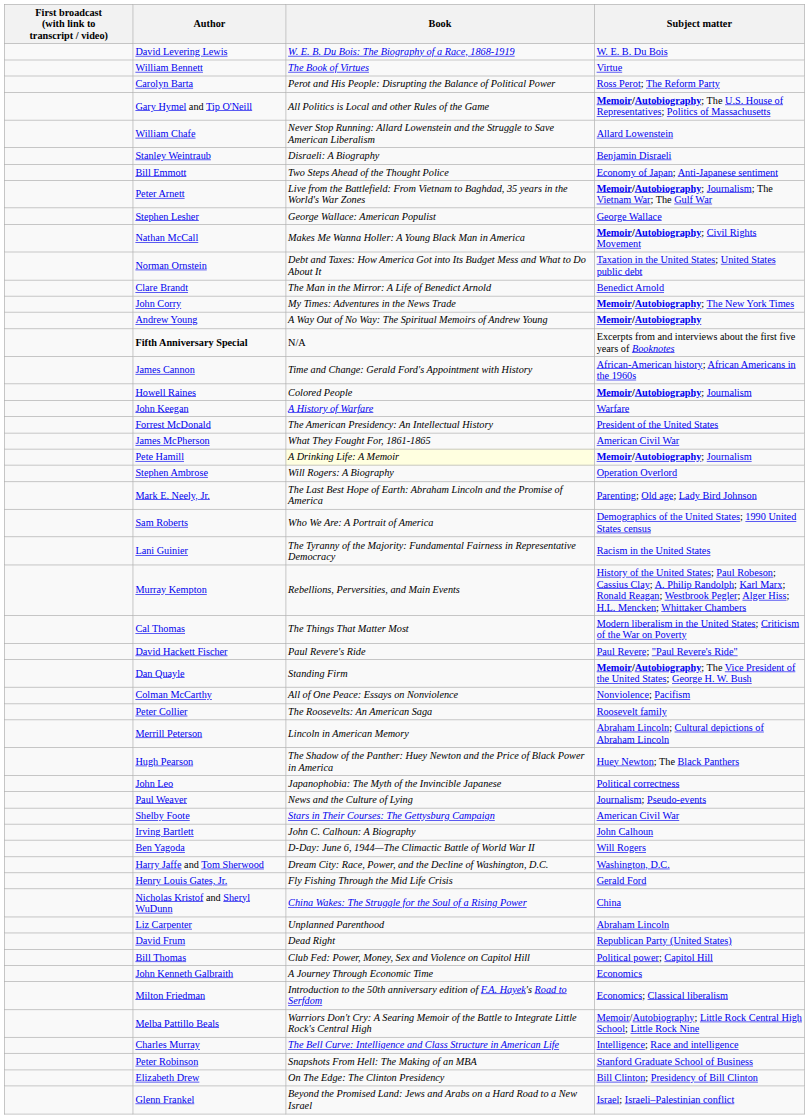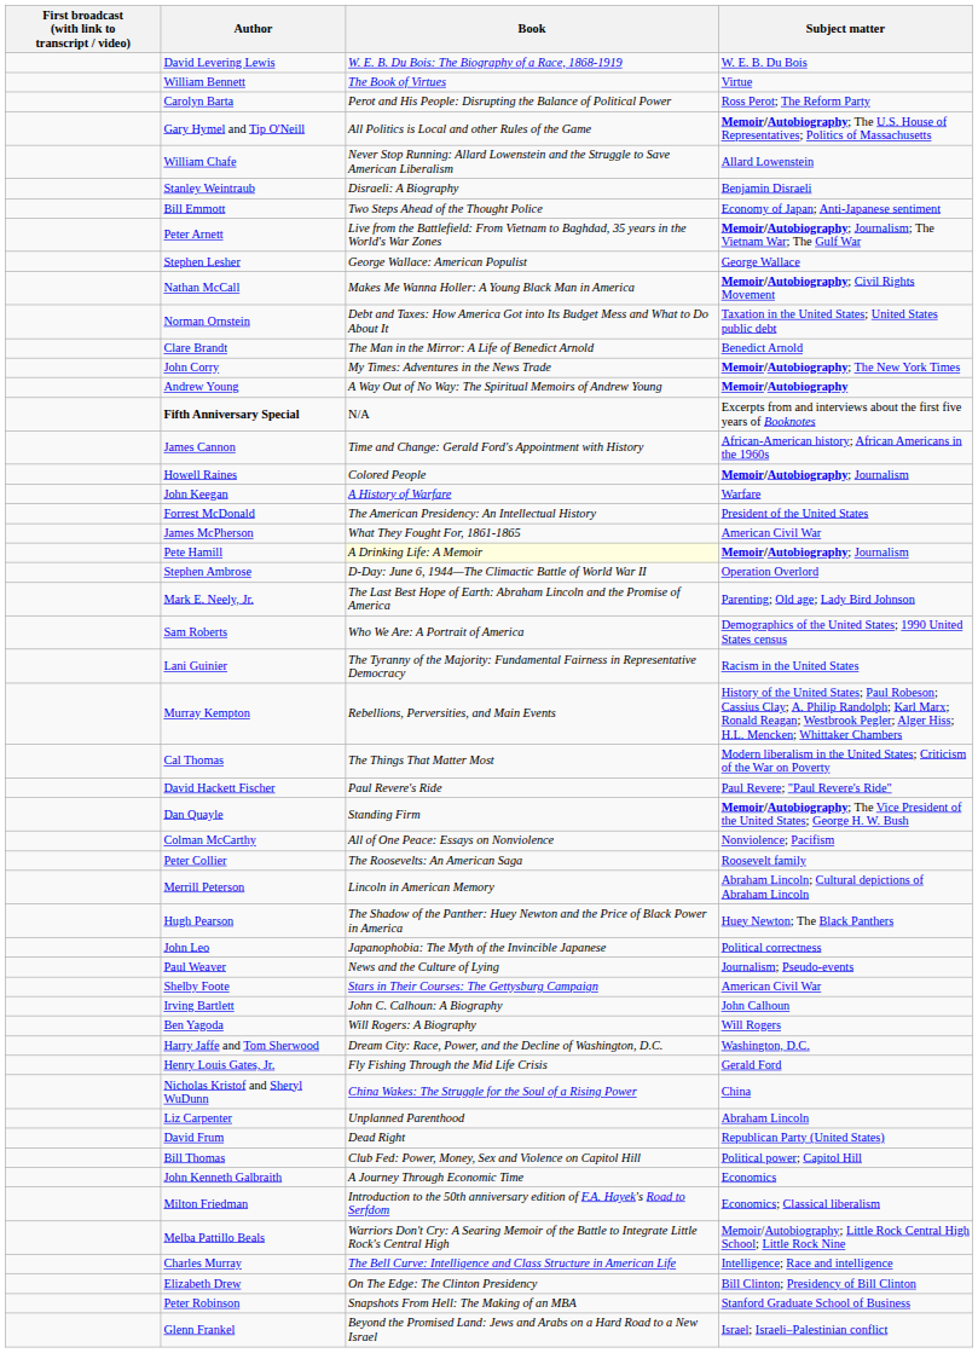 <table class="wikitable" width="99%">
 <tr>
 <th width="100">First broadcast<br>(with link to<br>transcript / video)</th>
 <th width="120">Author</th>
 <th width="250">Book</th>
 <th width="150">Subject matter</th>
 </tr>
 <tr>
 <td></td>
 <td><a href='#'>David Levering Lewis</a></td>
 <td><em><a href='#'>W. E. B. Du Bois: The Biography of a Race, 1868-1919</a></em></td>
 <td><a href='#'>W. E. B. Du Bois</a></td>
 </tr>
 <tr>
 <td></td>
 <td><a href='#'>William Bennett</a></td>
 <td><em><a href='#'>The Book of Virtues</a></em></td>
 <td><a href='#'>Virtue</a></td>
 </tr>
 <tr>
 <td></td>
 <td><a href='#'>Carolyn Barta</a></td>
 <td><em>Perot and His People: Disrupting the Balance of Political Power</em></td>
 <td><a href='#'>Ross Perot</a>; <a href='#'>The Reform Party</a></td>
 </tr>
 <tr>
 <td></td>
 <td><a href='#'>Gary Hymel</a> and <a href='#'>Tip O'Neill</a></td>
 <td><em>All Politics is Local and other Rules of the Game</em></td>
 <td><strong><a href='#'>Memoir</a>/<a href='#'>Autobiography</a></strong>; The <a href='#'>U.S. House of Representatives</a>; <a href='#'>Politics of Massachusetts</a></td>
 </tr>
 <tr>
 <td></td>
 <td><a href='#'>William Chafe</a></td>
 <td><em>Never Stop Running: Allard Lowenstein and the Struggle to Save American Liberalism</em></td>
 <td><a href='#'>Allard Lowenstein</a></td>
 </tr>
 <tr>
 <td></td>
 <td><a href='#'>Stanley Weintraub</a></td>
 <td><em>Disraeli: A Biography</em></td>
 <td><a href='#'>Benjamin Disraeli</a></td>
 </tr>
 <tr>
 <td></td>
 <td><a href='#'>Bill Emmott</a></td>
 <td><em>Two Steps Ahead of the Thought Police</em></td>
 <td><a href='#'>Economy of Japan</a>; <a href='#'>Anti-Japanese sentiment</a></td>
 </tr>
 <tr>
 <td></td>
 <td><a href='#'>Peter Arnett</a></td>
 <td><em>Live from the Battlefield: From Vietnam to Baghdad, 35 years in the World's War Zones</em></td>
 <td><strong><a href='#'>Memoir</a>/<a href='#'>Autobiography</a></strong>; <a href='#'>Journalism</a>; The <a href='#'>Vietnam War</a>; The <a href='#'>Gulf War</a></td>
 </tr>
 <tr>
 <td></td>
 <td><a href='#'>Stephen Lesher</a></td>
 <td><em>George Wallace: American Populist</em></td>
 <td><a href='#'>George Wallace</a></td>
 </tr>
 <tr>
 <td></td>
 <td><a href='#'>Nathan McCall</a></td>
 <td><em>Makes Me Wanna Holler: A Young Black Man in America</em></td>
 <td><strong><a href='#'>Memoir</a>/<a href='#'>Autobiography</a></strong>; <a href='#'>Civil Rights Movement</a></td>
 </tr>
 <tr>
 <td></td>
 <td><a href='#'>Norman Ornstein</a></td>
 <td><em>Debt and Taxes: How America Got into Its Budget Mess and What to Do About It</em></td>
 <td><a href='#'>Taxation in the United States</a>; <a href='#'>United States public debt</a></td>
 </tr>
 <tr>
 <td></td>
 <td><a href='#'>Clare Brandt</a></td>
 <td><em>The Man in the Mirror: A Life of Benedict Arnold</em></td>
 <td><a href='#'>Benedict Arnold</a></td>
 </tr>
 <tr>
 <td></td>
 <td><a href='#'>John Corry</a></td>
 <td><em>My Times: Adventures in the News Trade</em></td>
 <td><strong><a href='#'>Memoir</a>/<a href='#'>Autobiography</a></strong>; <a href='#'>The New York Times</a></td>
 </tr>
 <tr>
 <td></td>
 <td><a href='#'>Andrew Young</a></td>
 <td><em>A Way Out of No Way: The Spiritual Memoirs of Andrew Young</em></td>
 <td><strong><a href='#'>Memoir</a>/<a href='#'>Autobiography</a></strong></td>
 </tr>
 <tr>
 <td></td>
 <td><strong>Fifth Anniversary Special</strong></td>
 <td>N/A</td>
 <td>Excerpts from and interviews about the first five years of <em><a href='#'>Booknotes</a></em></td>
 </tr>
 <tr>
 <td></td>
 <td><a href='#'>James Cannon</a></td>
 <td><em>Time and Change: Gerald Ford's Appointment with History</em></td>
 <td><a href='#'>African-American history</a>; <a href='#'>African Americans in the 1960s</a></td>
 </tr>
 <tr>
 <td></td>
 <td><a href='#'>Howell Raines</a></td>
 <td><em>Colored People</em></td>
 <td><strong><a href='#'>Memoir</a>/<a href='#'>Autobiography</a></strong>; <a href='#'>Journalism</a></td>
 </tr>
 <tr>
 <td></td>
 <td><a href='#'>John Keegan</a></td>
 <td><em><a href='#'>A History of Warfare</a></em></td>
 <td><a href='#'>Warfare</a></td>
 </tr>
 <tr>
 <td></td>
 <td><a href='#'>Forrest McDonald</a></td>
 <td><em>The American Presidency: An Intellectual History</em></td>
 <td><a href='#'>President of the United States</a></td>
 </tr>
 <tr>
 <td></td>
 <td><a href='#'>James McPherson</a></td>
 <td><em>What They Fought For, 1861-1865</em></td>
 <td><a href='#'>American Civil War</a></td>
 </tr>
 <tr>
 <td></td>
 <td><a href='#'>Pete Hamill</a></td>
 <td style="background: lightyellow;"><em>A Drinking Life: A Memoir</em></td>
 <td><strong><a href='#'>Memoir</a>/<a href='#'>Autobiography</a></strong>; <a href='#'>Journalism</a></td>
 </tr>
 <tr>
 <td></td>
 <td><a href='#'>Stephen Ambrose</a></td>
-<td><em>Will Rogers: A Biography</em></td>
+<td><em>D-Day: June 6, 1944—The Climactic Battle of World War II</em></td>
 <td><a href='#'>Operation Overlord</a></td>
 </tr>
 <tr>
 <td></td>
 <td><a href='#'>Mark E. Neely, Jr.</a></td>
 <td><em>The Last Best Hope of Earth: Abraham Lincoln and the Promise of America</em></td>
 <td><a href='#'>Parenting</a>; <a href='#'>Old age</a>; <a href='#'>Lady Bird Johnson</a></td>
 </tr>
 <tr>
 <td></td>
 <td><a href='#'>Sam Roberts</a></td>
 <td><em>Who We Are: A Portrait of America</em></td>
 <td><a href='#'>Demographics of the United States</a>; <a href='#'>1990 United States census</a></td>
 </tr>
 <tr>
 <td></td>
 <td><a href='#'>Lani Guinier</a></td>
 <td><em>The Tyranny of the Majority: Fundamental Fairness in Representative Democracy</em></td>
 <td><a href='#'>Racism in the United States</a></td>
 </tr>
 <tr>
 <td></td>
 <td><a href='#'>Murray Kempton</a></td>
 <td><em>Rebellions, Perversities, and Main Events</em></td>
 <td><a href='#'>History of the United States</a>; <a href='#'>Paul Robeson</a>; <a href='#'>Cassius Clay</a>; <a href='#'>A. Philip Randolph</a>; <a href='#'>Karl Marx</a>; <a href='#'>Ronald Reagan</a>; <a href='#'>Westbrook Pegler</a>; <a href='#'>Alger Hiss</a>; <a href='#'>H.L. Mencken</a>; <a href='#'>Whittaker Chambers</a></td>
 </tr>
 <tr>
 <td></td>
 <td><a href='#'>Cal Thomas</a></td>
 <td><em>The Things That Matter Most</em></td>
 <td><a href='#'>Modern liberalism in the United States</a>; <a href='#'>Criticism of the War on Poverty</a></td>
 </tr>
 <tr>
 <td></td>
 <td><a href='#'>David Hackett Fischer</a></td>
 <td><em>Paul Revere's Ride</em></td>
 <td><a href='#'>Paul Revere</a>; <a href='#'>"Paul Revere's Ride"</a></td>
 </tr>
 <tr>
 <td></td>
 <td><a href='#'>Dan Quayle</a></td>
 <td><em>Standing Firm</em></td>
 <td><strong><a href='#'>Memoir</a>/<a href='#'>Autobiography</a></strong>; The <a href='#'>Vice President of the United States</a>; <a href='#'>George H. W. Bush</a></td>
 </tr>
 <tr>
 <td></td>
 <td><a href='#'>Colman McCarthy</a></td>
 <td><em>All of One Peace: Essays on Nonviolence</em></td>
 <td><a href='#'>Nonviolence</a>; <a href='#'>Pacifism</a></td>
 </tr>
 <tr>
 <td></td>
 <td><a href='#'>Peter Collier</a></td>
 <td><em>The Roosevelts: An American Saga</em></td>
 <td><a href='#'>Roosevelt family</a></td>
 </tr>
 <tr>
 <td></td>
 <td><a href='#'>Merrill Peterson</a></td>
 <td><em>Lincoln in American Memory</em></td>
 <td><a href='#'>Abraham Lincoln</a>; <a href='#'>Cultural depictions of Abraham Lincoln</a></td>
 </tr>
 <tr>
 <td></td>
 <td><a href='#'>Hugh Pearson</a></td>
 <td><em>The Shadow of the Panther: Huey Newton and the Price of Black Power in America</em></td>
 <td><a href='#'>Huey Newton</a>; The <a href='#'>Black Panthers</a></td>
 </tr>
 <tr>
 <td></td>
 <td><a href='#'>John Leo</a></td>
 <td><em>Japanophobia: The Myth of the Invincible Japanese</em></td>
 <td><a href='#'>Political correctness</a></td>
 </tr>
 <tr>
 <td></td>
 <td><a href='#'>Paul Weaver</a></td>
 <td><em>News and the Culture of Lying</em></td>
 <td><a href='#'>Journalism</a>; <a href='#'>Pseudo-events</a></td>
 </tr>
 <tr>
 <td></td>
 <td><a href='#'>Shelby Foote</a></td>
 <td><em><a href='#'>Stars in Their Courses: The Gettysburg Campaign</a></em></td>
 <td><a href='#'>American Civil War</a></td>
 </tr>
 <tr>
 <td></td>
 <td><a href='#'>Irving Bartlett</a></td>
 <td><em>John C. Calhoun: A Biography</em></td>
 <td><a href='#'>John Calhoun</a></td>
 </tr>
 <tr>
 <td></td>
 <td><a href='#'>Ben Yagoda</a></td>
-<td><em>D-Day: June 6, 1944—The Climactic Battle of World War II</em></td>
+<td><em>Will Rogers: A Biography</em></td>
 <td><a href='#'>Will Rogers</a></td>
 </tr>
 <tr>
 <td></td>
 <td><a href='#'>Harry Jaffe</a> and <a href='#'>Tom Sherwood</a></td>
 <td><em>Dream City: Race, Power, and the Decline of Washington, D.C.</em></td>
 <td><a href='#'>Washington, D.C.</a></td>
 </tr>
 <tr>
 <td></td>
 <td><a href='#'>Henry Louis Gates, Jr.</a></td>
 <td><em>Fly Fishing Through the Mid Life Crisis</em></td>
 <td><a href='#'>Gerald Ford</a></td>
 </tr>
 <tr>
 <td></td>
 <td><a href='#'>Nicholas Kristof</a> and <a href='#'>Sheryl WuDunn</a></td>
 <td><em><a href='#'>China Wakes: The Struggle for the Soul of a Rising Power</a></em></td>
 <td><a href='#'>China</a></td>
 </tr>
 <tr>
 <td></td>
 <td><a href='#'>Liz Carpenter</a></td>
 <td><em>Unplanned Parenthood</em></td>
 <td><a href='#'>Abraham Lincoln</a></td>
 </tr>
 <tr>
 <td></td>
 <td><a href='#'>David Frum</a></td>
 <td><em>Dead Right</em></td>
 <td><a href='#'>Republican Party (United States)</a></td>
 </tr>
 <tr>
 <td></td>
 <td><a href='#'>Bill Thomas</a></td>
 <td><em>Club Fed: Power, Money, Sex and Violence on Capitol Hill</em></td>
 <td><a href='#'>Political power</a>; <a href='#'>Capitol Hill</a></td>
 </tr>
 <tr>
 <td></td>
 <td><a href='#'>John Kenneth Galbraith</a></td>
 <td><em>A Journey Through Economic Time</em></td>
 <td><a href='#'>Economics</a></td>
 </tr>
 <tr>
 <td></td>
 <td><a href='#'>Milton Friedman</a></td>
 <td><em>Introduction to the 50th anniversary edition of <a href='#'>F.A. Hayek</a>'s <a href='#'>Road to Serfdom</a></em></td>
 <td><a href='#'>Economics</a>; <a href='#'>Classical liberalism</a></td>
 </tr>
 <tr>
 <td></td>
 <td><a href='#'>Melba Pattillo Beals</a></td>
 <td><em>Warriors Don't Cry: A Searing Memoir of the Battle to Integrate Little Rock's Central High</em></td>
 <td><a href='#'>Memoir</a>/<a href='#'>Autobiography</a>; <a href='#'>Little Rock Central High School</a>; <a href='#'>Little Rock Nine</a></td>
 </tr>
 <tr>
 <td></td>
 <td><a href='#'>Charles Murray</a></td>
 <td><em><a href='#'>The Bell Curve: Intelligence and Class Structure in American Life</a></em></td>
 <td><a href='#'>Intelligence</a>; <a href='#'>Race and intelligence</a></td>
 </tr>
 <tr>
 <td></td>
+<td><a href='#'>Elizabeth Drew</a></td>
+<td><em>On The Edge: The Clinton Presidency</em></td>
+<td><a href='#'>Bill Clinton</a>; <a href='#'>Presidency of Bill Clinton</a></td>
+</tr>
+<tr>
+<td></td>
 <td><a href='#'>Peter Robinson</a></td>
 <td><em>Snapshots From Hell: The Making of an MBA</em></td>
 <td><a href='#'>Stanford Graduate School of Business</a></td>
-</tr>
-<tr>
-<td></td>
-<td><a href='#'>Elizabeth Drew</a></td>
-<td><em>On The Edge: The Clinton Presidency</em></td>
-<td><a href='#'>Bill Clinton</a>; <a href='#'>Presidency of Bill Clinton</a></td>
 </tr>
 <tr>
 <td></td>
 <td><a href='#'>Glenn Frankel</a></td>
 <td><em>Beyond the Promised Land: Jews and Arabs on a Hard Road to a New Israel</em></td>
 <td><a href='#'>Israel</a>; <a href='#'>Israeli–Palestinian conflict</a></td>
 </tr>
 </table>
